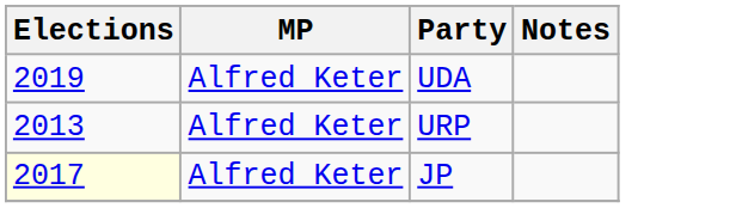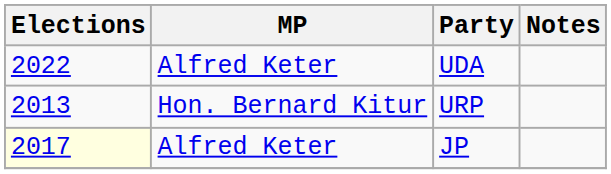 <table class="wikitable">
 <tr>
 <th>Elections</th>
 <th>MP</th>
 <th>Party</th>
 <th>Notes</th>
 </tr>
 <tr>
-<td><a href='#'>2019</a></td>
+<td><a href='#'>2022</a></td>
 <td><a href='#'>Alfred Keter</a></td>
 <td><a href='#'>UDA</a></td>
 <td></td>
 </tr>
 <tr>
 <td><a href='#'>2013</a></td>
-<td><a href='#'>Alfred Keter</a></td>
+<td><a href='#'>Hon. Bernard Kitur</a></td>
 <td><a href='#'>URP</a></td>
 <td></td>
 </tr>
 <tr>
 <td style="background: lightyellow;"><a href='#'>2017</a></td>
 <td><a href='#'>Alfred Keter</a></td>
 <td><a href='#'>JP</a></td>
 <td></td>
 </tr>
 <tr>
 </tr>
 </table>
